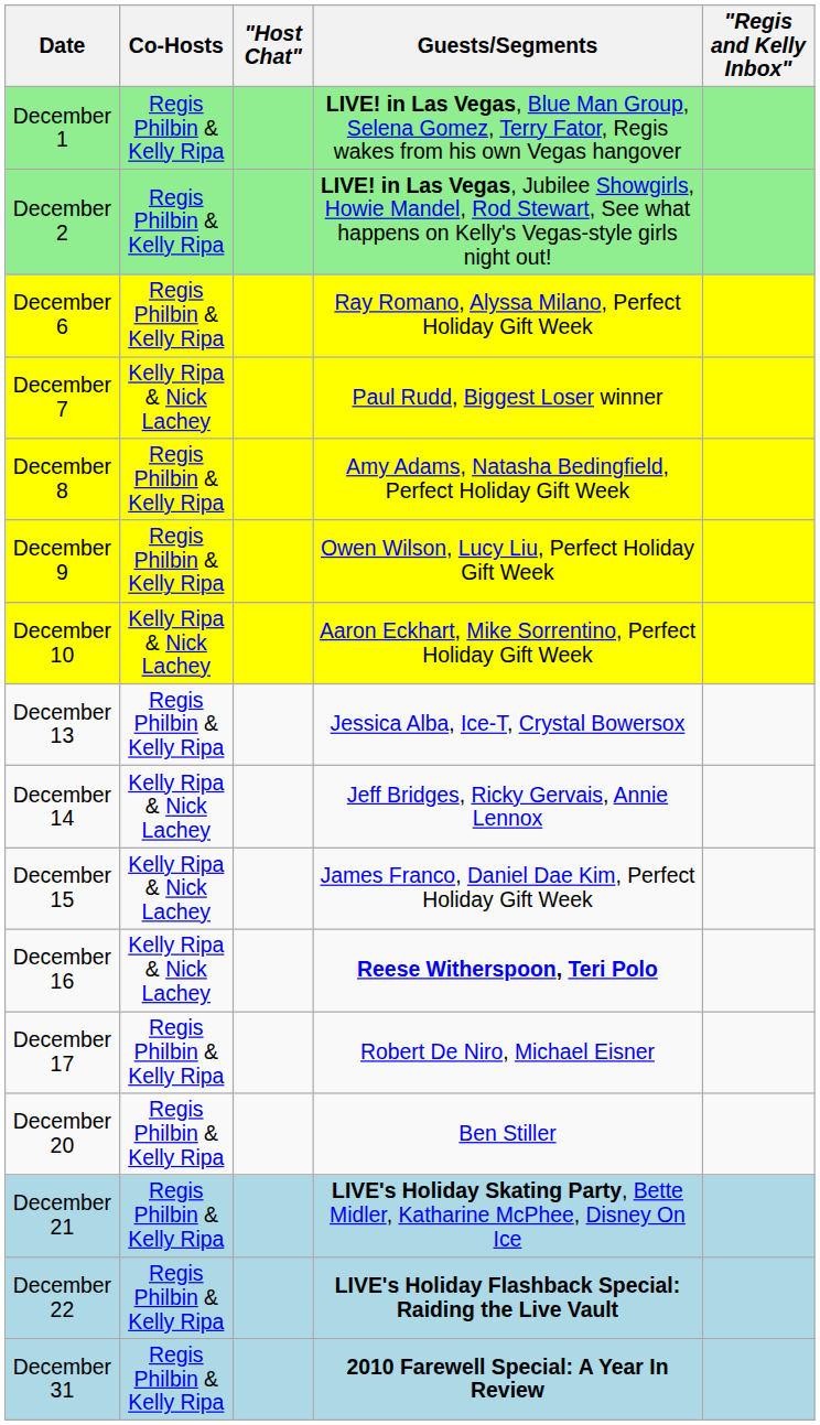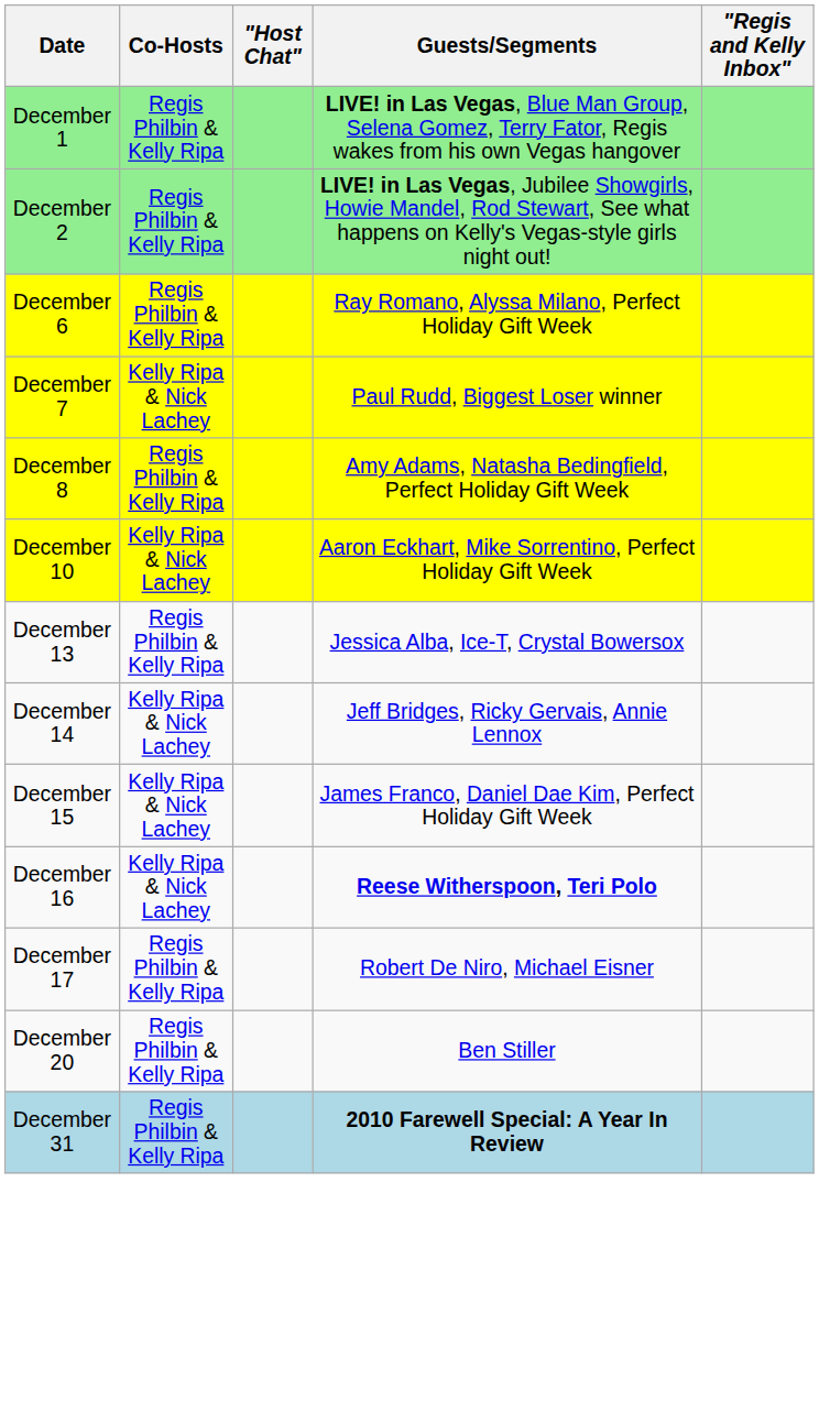 <table class="wikitable sortable" style="text-align:center;">
 <tr>
 <th>Date</th>
 <th>Co-Hosts</th>
 <th><em>"Host Chat"</em></th>
 <th>Guests/Segments</th>
 <th><em>"Regis and Kelly Inbox"</em></th>
 </tr>
 <tr style="background:lightgreen;">
 <td>December 1</td>
 <td><a href='#'>Regis Philbin</a> & <a href='#'>Kelly Ripa</a></td>
 <td></td>
 <td><strong>LIVE! in Las Vegas</strong>, <a href='#'>Blue Man Group</a>, <a href='#'>Selena Gomez</a>, <a href='#'>Terry Fator</a>, Regis wakes from his own Vegas hangover</td>
 <td></td>
 </tr>
 <tr style="background:lightgreen;">
 <td>December 2</td>
 <td><a href='#'>Regis Philbin</a> & <a href='#'>Kelly Ripa</a></td>
 <td></td>
 <td><strong>LIVE! in Las Vegas</strong>, Jubilee <a href='#'>Showgirls</a>, <a href='#'>Howie Mandel</a>, <a href='#'>Rod Stewart</a>, See what happens on Kelly's Vegas-style girls night out!</td>
 <td></td>
 </tr>
 <tr style="background:yellow;">
 <td>December 6</td>
 <td><a href='#'>Regis Philbin</a> & <a href='#'>Kelly Ripa</a></td>
 <td></td>
 <td><a href='#'>Ray Romano</a>, <a href='#'>Alyssa Milano</a>, Perfect Holiday Gift Week</td>
 <td></td>
 </tr>
 <tr style="background:yellow;">
 <td>December 7</td>
 <td><a href='#'>Kelly Ripa</a> & <a href='#'>Nick Lachey</a></td>
 <td></td>
 <td><a href='#'>Paul Rudd</a>, <a href='#'>Biggest Loser</a> winner</td>
 <td></td>
 </tr>
 <tr style="background:yellow;">
 <td>December 8</td>
 <td><a href='#'>Regis Philbin</a> & <a href='#'>Kelly Ripa</a></td>
 <td></td>
 <td><a href='#'>Amy Adams</a>, <a href='#'>Natasha Bedingfield</a>, Perfect Holiday Gift Week</td>
-<td></td>
-</tr>
-<tr style="background:yellow;">
-<td>December 9</td>
-<td><a href='#'>Regis Philbin</a> & <a href='#'>Kelly Ripa</a></td>
-<td></td>
-<td><a href='#'>Owen Wilson</a>, <a href='#'>Lucy Liu</a>, Perfect Holiday Gift Week</td>
 <td></td>
 </tr>
 <tr style="background:yellow;">
 <td>December 10</td>
 <td><a href='#'>Kelly Ripa</a> & <a href='#'>Nick Lachey</a></td>
 <td></td>
 <td><a href='#'>Aaron Eckhart</a>, <a href='#'>Mike Sorrentino</a>, Perfect Holiday Gift Week</td>
 <td></td>
 </tr>
 <tr>
 <td>December 13</td>
 <td><a href='#'>Regis Philbin</a> & <a href='#'>Kelly Ripa</a></td>
 <td></td>
 <td><a href='#'>Jessica Alba</a>, <a href='#'>Ice-T</a>, <a href='#'>Crystal Bowersox</a></td>
 <td></td>
 </tr>
 <tr>
 <td>December 14</td>
 <td><a href='#'>Kelly Ripa</a> & <a href='#'>Nick Lachey</a></td>
 <td></td>
 <td><a href='#'>Jeff Bridges</a>, <a href='#'>Ricky Gervais</a>, <a href='#'>Annie Lennox</a></td>
 <td></td>
 </tr>
 <tr>
 <td>December 15</td>
 <td><a href='#'>Kelly Ripa</a> & <a href='#'>Nick Lachey</a></td>
 <td></td>
 <td><a href='#'>James Franco</a>, <a href='#'>Daniel Dae Kim</a>, Perfect Holiday Gift Week</td>
 <td></td>
 </tr>
 <tr>
 <td>December 16</td>
 <td><a href='#'>Kelly Ripa</a> & <a href='#'>Nick Lachey</a></td>
 <td></td>
 <td><strong><a href='#'>Reese Witherspoon</a>, <a href='#'>Teri Polo</a></strong></td>
 <td></td>
 </tr>
 <tr>
 <td>December 17</td>
 <td><a href='#'>Regis Philbin</a> & <a href='#'>Kelly Ripa</a></td>
 <td></td>
 <td><a href='#'>Robert De Niro</a>, <a href='#'>Michael Eisner</a></td>
 <td></td>
 </tr>
 <tr>
 <td>December 20</td>
 <td><a href='#'>Regis Philbin</a> & <a href='#'>Kelly Ripa</a></td>
 <td></td>
 <td><a href='#'>Ben Stiller</a></td>
 <td></td>
 </tr>
 <tr style="background:lightblue;">
-<td>December 21</td>
-<td><a href='#'>Regis Philbin</a> & <a href='#'>Kelly Ripa</a></td>
-<td></td>
-<td><strong>LIVE's Holiday Skating Party</strong>, <a href='#'>Bette Midler</a>, <a href='#'>Katharine McPhee</a>, <a href='#'>Disney On Ice</a></td>
-<td></td>
-</tr>
-<tr style="background:lightblue;">
-<td>December 22</td>
-<td><a href='#'>Regis Philbin</a> & <a href='#'>Kelly Ripa</a></td>
-<td></td>
-<td><strong>LIVE's Holiday Flashback Special: Raiding the Live Vault</strong></td>
-<td></td>
-</tr>
-<tr style="background:lightblue;">
 <td>December 31</td>
 <td><a href='#'>Regis Philbin</a> & <a href='#'>Kelly Ripa</a></td>
 <td></td>
 <td><strong>2010 Farewell Special: A Year In Review</strong></td>
 <td></td>
 </tr>
 </table>
